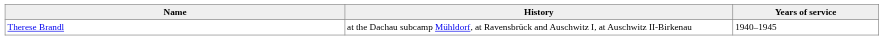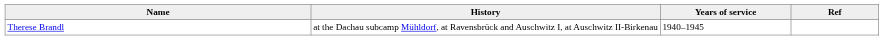 <table align="center" border="1" cellpadding="3" cellspacing="0" style="font-size: 90%; border: gray solid 1px; border-collapse: collapse; text-align: middle;">
 <tr>
 <th bgcolor="#efefef" style="width: 35%">Name</th>
 <th bgcolor="#efefef" style="width: 40%">History</th>
 <th bgcolor="#efefef" style="width: 15%">Years of service</th>
+<th bgcolor="#efefef" style="width: 10%">Ref</th>
 </tr>
 <tr>
 <td><a href='#'>Therese Brandl</a></td>
 <td> at the Dachau subcamp <a href='#'>Mühldorf</a>,  at Ravensbrück and Auschwitz I,  at Auschwitz II-Birkenau</td>
 <td>1940–1945</td>
+<td></td>
 </tr>
 </table>
